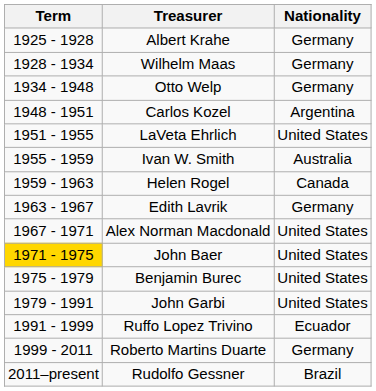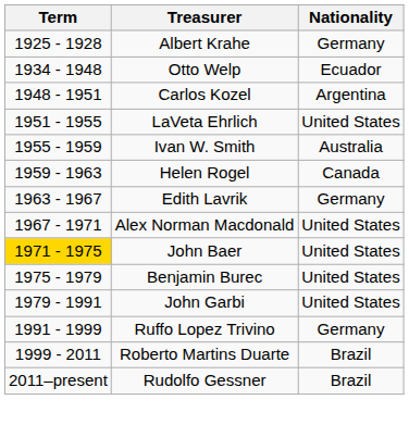 <table class="wikitable" style="text-align:center">
 <tr>
 <th>Term</th>
 <th>Treasurer</th>
 <th>Nationality</th>
 </tr>
 <tr>
 <td>1925 - 1928</td>
 <td>Albert Krahe</td>
 <td>Germany</td>
 </tr>
 <tr>
-<td>1928 - 1934</td>
-<td>Wilhelm Maas</td>
-<td>Germany</td>
-</tr>
-<tr>
 <td>1934 - 1948</td>
 <td>Otto Welp</td>
-<td>Germany</td>
+<td>Ecuador</td>
 </tr>
 <tr>
 <td>1948 - 1951</td>
 <td>Carlos Kozel</td>
 <td>Argentina</td>
 </tr>
 <tr>
 <td>1951 - 1955</td>
 <td>LaVeta Ehrlich</td>
 <td>United States</td>
 </tr>
 <tr>
 <td>1955 - 1959</td>
 <td>Ivan W. Smith</td>
 <td>Australia</td>
 </tr>
 <tr>
 <td>1959 - 1963</td>
 <td>Helen Rogel</td>
 <td>Canada</td>
 </tr>
 <tr>
 <td>1963 - 1967</td>
 <td>Edith Lavrik</td>
 <td>Germany</td>
 </tr>
 <tr>
 <td>1967 - 1971</td>
 <td>Alex Norman Macdonald</td>
 <td>United States</td>
 </tr>
 <tr>
 <td style="background: gold;">1971 - 1975</td>
 <td>John Baer</td>
 <td>United States</td>
 </tr>
 <tr>
 <td>1975 - 1979</td>
 <td>Benjamin Burec</td>
 <td>United States</td>
 </tr>
 <tr>
 <td>1979 - 1991</td>
 <td>John Garbi</td>
 <td>United States</td>
 </tr>
 <tr>
 <td>1991 - 1999</td>
 <td>Ruffo Lopez Trivino</td>
-<td>Ecuador</td>
+<td>Germany</td>
 </tr>
 <tr>
 <td>1999 - 2011</td>
 <td>Roberto Martins Duarte</td>
-<td>Germany</td>
+<td>Brazil</td>
 </tr>
 <tr>
 <td>2011–present</td>
 <td>Rudolfo Gessner</td>
 <td>Brazil</td>
 </tr>
 </table>
